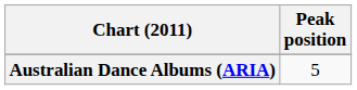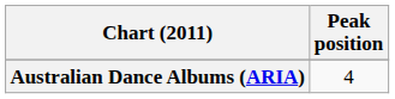 <table class="wikitable sortable plainrowheaders" style="text-align:center">
 <tr>
 <th scope="col">Chart (2011)</th>
 <th scope="col">Peak<br>position</th>
 </tr>
 <tr>
 </tr>
 <tr>
 <th scope="row">Australian Dance Albums (<a href='#'>ARIA</a>)</th>
-<td>5</td>
+<td>4</td>
 </tr>
 </table>
